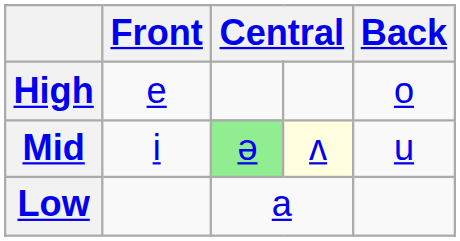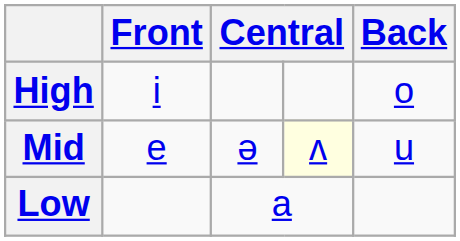 <table class="wikitable" style="text-align:center">
 <tr>
 <th></th>
 <th><a href='#'>Front</a></th>
 <th colspan="2"><a href='#'>Central</a></th>
 <th><a href='#'>Back</a></th>
 </tr>
 <tr>
 <th><a href='#'>High</a></th>
-<td><a href='#'>e</a></td>
+<td><a href='#'>i</a></td>
 <td></td>
 <td></td>
 <td><a href='#'>o</a></td>
 </tr>
 <tr>
 <th><a href='#'>Mid</a></th>
-<td><a href='#'>i</a></td>
-<td style="background: lightgreen;"><a href='#'>ə</a></td>
+<td><a href='#'>e</a></td>
+<td><a href='#'>ə</a></td>
 <td style="background: lightyellow;"><a href='#'>ʌ</a></td>
 <td><a href='#'>u</a></td>
 </tr>
 <tr>
 <th><a href='#'>Low</a></th>
 <td></td>
 <td colspan="2"><a href='#'>a</a></td>
 <td></td>
 </tr>
 </table>
